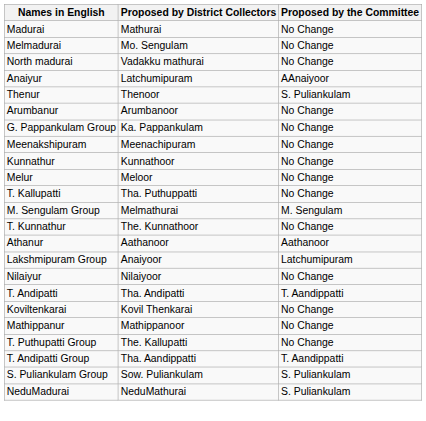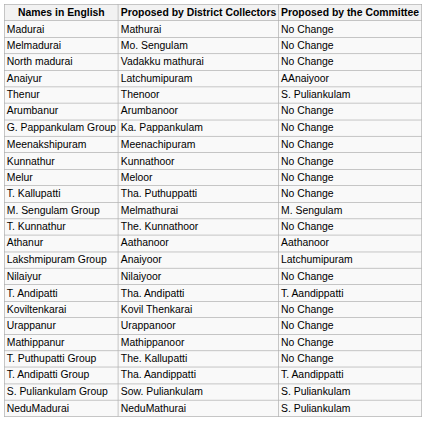 <table class="wikitable">
 <tr>
 <th>Names in English</th>
 <th>Proposed by District Collectors</th>
 <th>Proposed by the Committee</th>
 </tr>
 <tr>
 <td>Madurai</td>
 <td>Mathurai</td>
 <td>No Change</td>
 </tr>
 <tr>
 <td>Melmadurai</td>
 <td>Mo. Sengulam</td>
 <td>No Change</td>
 </tr>
 <tr>
 <td>North  madurai</td>
 <td>Vadakku mathurai</td>
 <td>No Change</td>
 </tr>
 <tr>
 <td>Anaiyur</td>
 <td>Latchumipuram</td>
 <td>AAnaiyoor</td>
 </tr>
 <tr>
 <td>Thenur</td>
 <td>Thenoor</td>
 <td>S. Puliankulam</td>
 </tr>
 <tr>
 <td>Arumbanur</td>
 <td>Arumbanoor</td>
 <td>No Change</td>
 </tr>
 <tr>
 <td>G.  Pappankulam Group</td>
 <td>Ka. Pappankulam</td>
 <td>No Change</td>
 </tr>
 <tr>
 <td>Meenakshipuram</td>
 <td>Meenachipuram</td>
 <td>No Change</td>
 </tr>
 <tr>
 <td>Kunnathur</td>
 <td>Kunnathoor</td>
 <td>No Change</td>
 </tr>
 <tr>
 <td>Melur</td>
 <td>Meloor</td>
 <td>No Change</td>
 </tr>
 <tr>
 <td>T.  Kallupatti</td>
 <td>Tha. Puthuppatti</td>
 <td>No Change</td>
 </tr>
 <tr>
 <td>M.  Sengulam Group</td>
 <td>Melmathurai</td>
 <td>M. Sengulam</td>
 </tr>
 <tr>
 <td>T.  Kunnathur</td>
 <td>The. Kunnathoor</td>
 <td>No Change</td>
 </tr>
 <tr>
 <td>Athanur</td>
 <td>Aathanoor</td>
 <td>Aathanoor</td>
 </tr>
 <tr>
 <td>Lakshmipuram  Group</td>
 <td>Anaiyoor</td>
 <td>Latchumipuram</td>
 </tr>
 <tr>
 <td>Nilaiyur</td>
 <td>Nilaiyoor</td>
 <td>No Change</td>
 </tr>
 <tr>
 <td>T. Andipatti</td>
 <td>Tha. Andipatti</td>
 <td>T. Aandippatti</td>
 </tr>
 <tr>
 <td>Koviltenkarai</td>
 <td>Kovil Thenkarai</td>
 <td>No Change</td>
 </tr>
 <tr>
+<td>Urappanur</td>
+<td>Urappanoor</td>
+<td>No Change</td>
+</tr>
+<tr>
 <td>Mathippanur</td>
 <td>Mathippanoor</td>
 <td>No Change</td>
 </tr>
 <tr>
 <td>T. Puthupatti Group</td>
 <td>The. Kallupatti</td>
 <td>No Change</td>
 </tr>
 <tr>
 <td>T. Andipatti Group</td>
 <td>Tha. Aandippatti</td>
 <td>T. Aandippatti</td>
 </tr>
 <tr>
 <td>S. Puliankulam  Group</td>
 <td>Sow. Puliankulam</td>
 <td>S. Puliankulam</td>
 </tr>
 <tr>
 <td>NeduMadurai</td>
 <td>NeduMathurai</td>
 <td>S. Puliankulam</td>
 </tr>
 </table>
